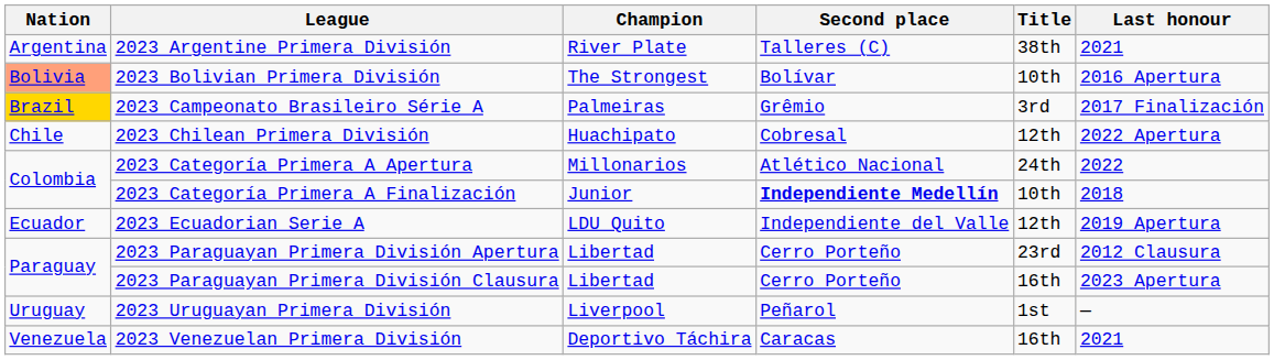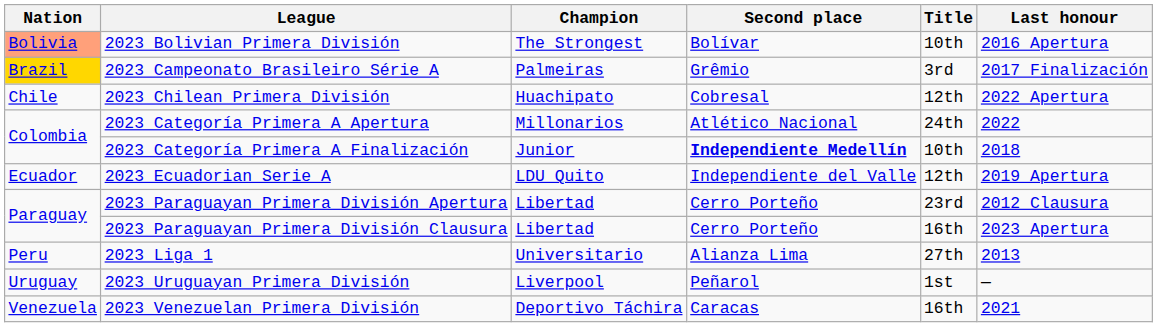 <table class=wikitable style="font-size:14px">
 <tr>
 <th>Nation</th>
 <th>League</th>
 <th>Champion</th>
 <th>Second place</th>
 <th data-sort-type="number">Title</th>
 <th>Last honour</th>
-</tr>
-<tr>
-<td> <a href='#'>Argentina</a></td>
-<td><a href='#'>2023 Argentine Primera División</a></td>
-<td><a href='#'>River Plate</a></td>
-<td><a href='#'>Talleres (C)</a></td>
-<td>38th</td>
-<td><a href='#'>2021</a></td>
 </tr>
 <tr>
 <td style="background: lightsalmon;"> <a href='#'>Bolivia</a></td>
 <td><a href='#'>2023 Bolivian Primera División</a></td>
 <td><a href='#'>The Strongest</a></td>
 <td><a href='#'>Bolívar</a></td>
 <td>10th</td>
 <td><a href='#'>2016 Apertura</a></td>
 </tr>
 <tr>
 <td style="background: gold;"> <a href='#'>Brazil</a></td>
 <td><a href='#'>2023 Campeonato Brasileiro Série A</a></td>
 <td><a href='#'>Palmeiras</a></td>
 <td><a href='#'>Grêmio</a></td>
 <td>3rd</td>
 <td><a href='#'>2017 Finalización</a></td>
 </tr>
 <tr>
 <td> <a href='#'>Chile</a></td>
 <td><a href='#'>2023 Chilean Primera División</a></td>
 <td><a href='#'>Huachipato</a></td>
 <td><a href='#'>Cobresal</a></td>
 <td>12th</td>
 <td><a href='#'>2022 Apertura</a></td>
 </tr>
 <tr>
 <td rowspan=2> <a href='#'>Colombia</a></td>
 <td><a href='#'>2023 Categoría Primera A Apertura</a></td>
 <td><a href='#'>Millonarios</a></td>
 <td><a href='#'>Atlético Nacional</a></td>
 <td>24th</td>
 <td><a href='#'>2022</a></td>
 </tr>
 <tr>
 <td><a href='#'>2023 Categoría Primera A Finalización</a></td>
 <td><a href='#'>Junior</a></td>
 <td><strong><a href='#'>Independiente Medellín</a></strong></td>
 <td>10th</td>
 <td><a href='#'>2018</a></td>
 </tr>
 <tr>
 <td> <a href='#'>Ecuador</a></td>
 <td><a href='#'>2023 Ecuadorian Serie A</a></td>
 <td><a href='#'>LDU Quito</a></td>
 <td><a href='#'>Independiente del Valle</a></td>
 <td>12th</td>
 <td><a href='#'>2019 Apertura</a></td>
 </tr>
 <tr>
 <td rowspan=2> <a href='#'>Paraguay</a></td>
 <td><a href='#'>2023 Paraguayan Primera División Apertura</a></td>
 <td><a href='#'>Libertad</a></td>
 <td><a href='#'>Cerro Porteño</a></td>
 <td>23rd</td>
 <td><a href='#'>2012 Clausura</a></td>
 </tr>
 <tr>
 <td><a href='#'>2023 Paraguayan Primera División Clausura</a></td>
 <td><a href='#'>Libertad</a></td>
 <td><a href='#'>Cerro Porteño</a></td>
 <td>16th</td>
 <td><a href='#'>2023 Apertura</a></td>
 </tr>
 <tr>
+<td> <a href='#'>Peru</a></td>
+<td><a href='#'>2023 Liga 1</a></td>
+<td><a href='#'>Universitario</a></td>
+<td><a href='#'>Alianza Lima</a></td>
+<td>27th</td>
+<td><a href='#'>2013</a></td>
+</tr>
+<tr>
 <td> <a href='#'>Uruguay</a></td>
 <td><a href='#'>2023 Uruguayan Primera División</a></td>
 <td><a href='#'>Liverpool</a></td>
 <td><a href='#'>Peñarol</a></td>
 <td>1st</td>
 <td>—</td>
 </tr>
 <tr>
 <td> <a href='#'>Venezuela</a></td>
 <td><a href='#'>2023 Venezuelan Primera División</a></td>
 <td><a href='#'>Deportivo Táchira</a></td>
 <td><a href='#'>Caracas</a></td>
 <td>16th</td>
 <td><a href='#'>2021</a></td>
 </tr>
 </table>
